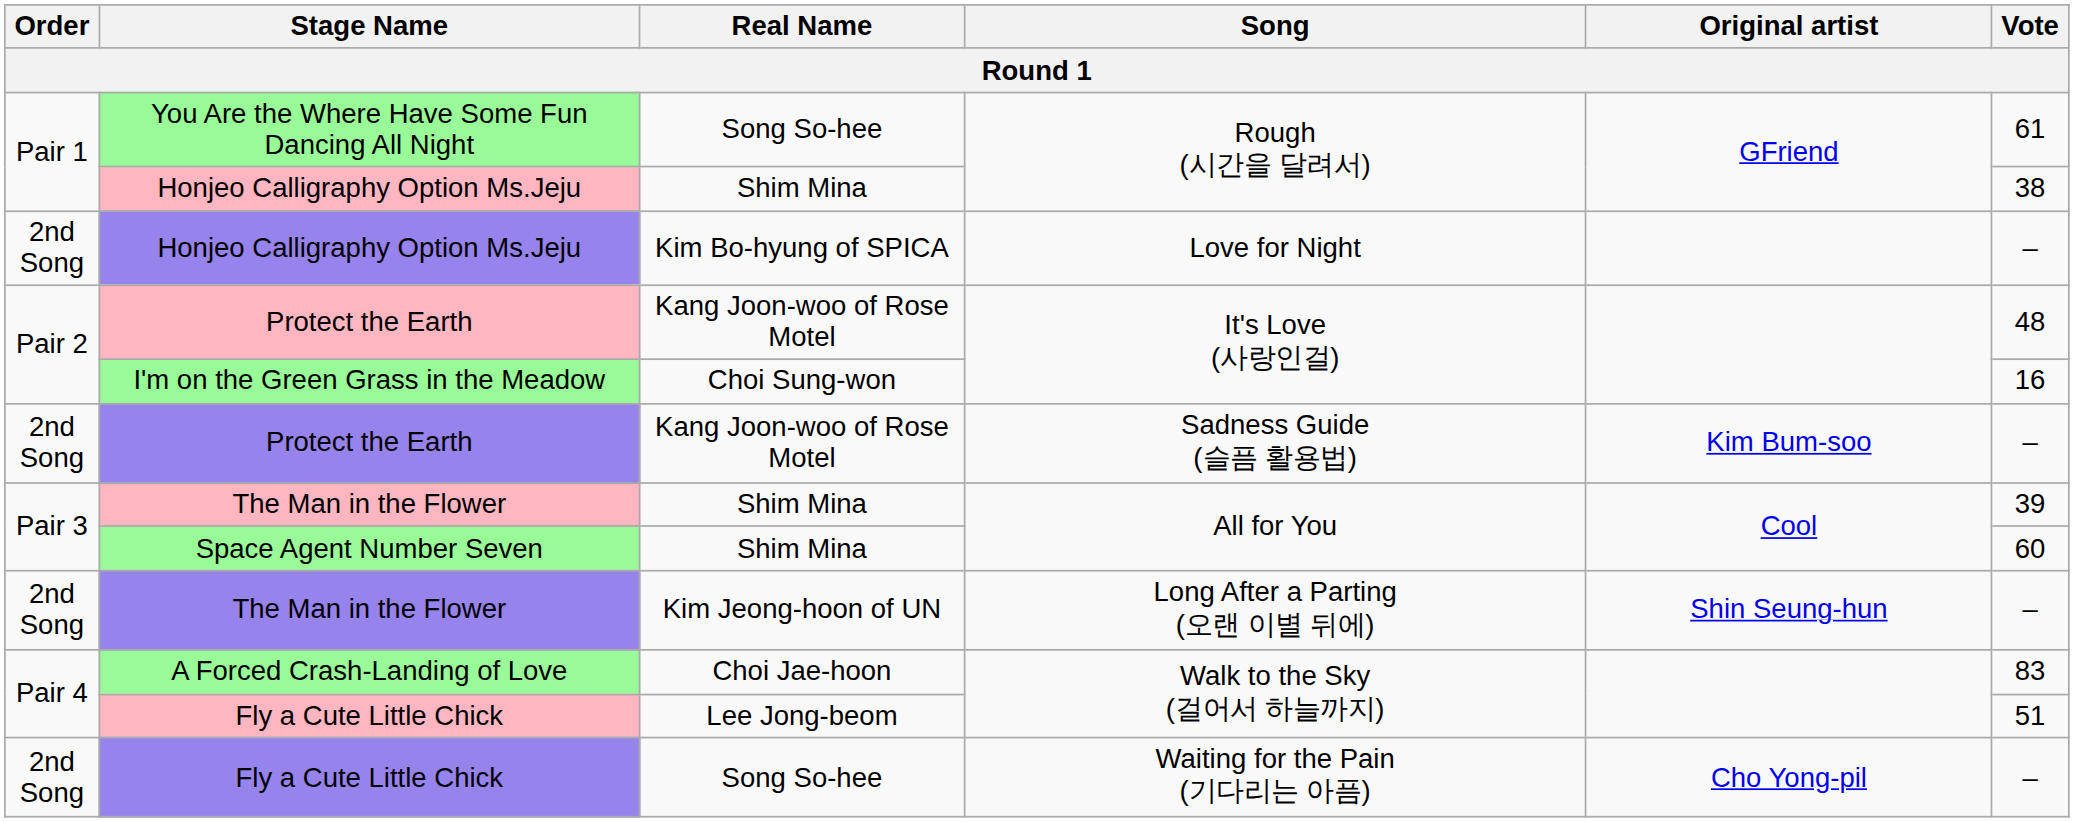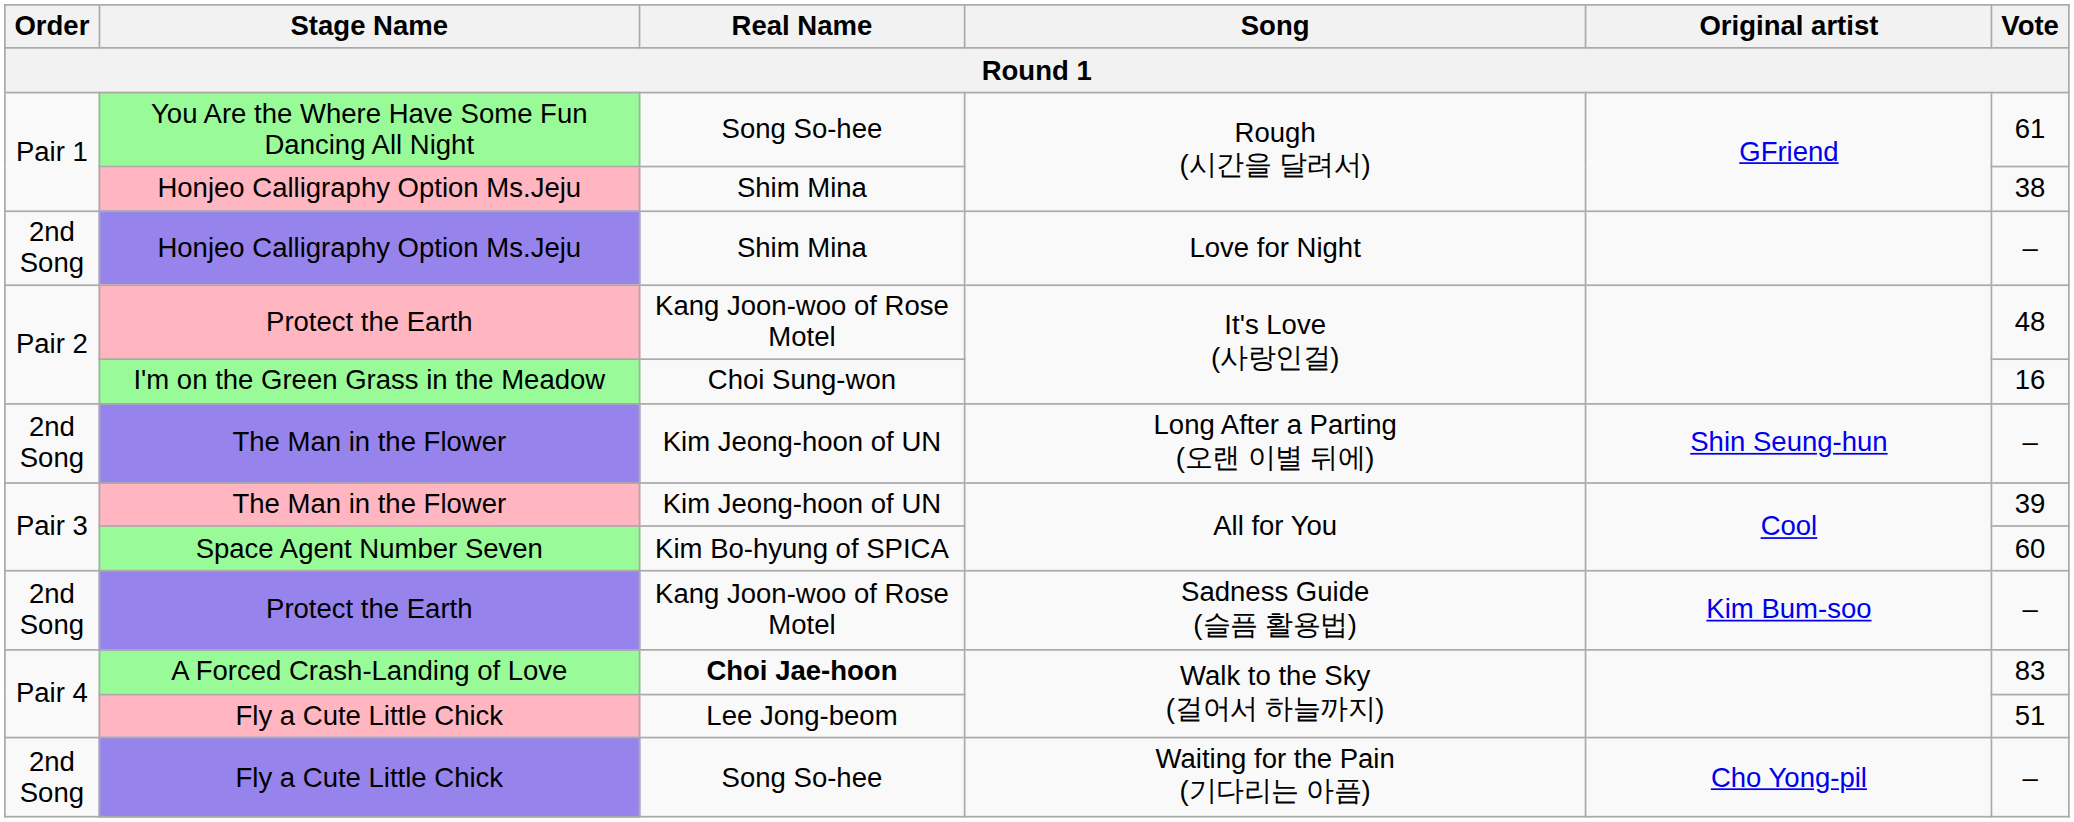 <table class="wikitable" style="text-align:center; width:95%;">
 <tr>
 <th style="width:1%;">Order</th>
 <th style="width:20%;">Stage Name</th>
 <th style="width:12%;">Real Name</th>
 <th style="width:23%;">Song</th>
 <th style="width:15%;">Original artist</th>
 <th style="width:1%;">Vote</th>
 </tr>
 <tr>
 <th colspan=6>Round 1</th>
 </tr>
 <tr>
 <td rowspan=2>Pair 1</td>
 <td bgcolor="palegreen">You Are the Where Have Some Fun Dancing All Night</td>
 <td>Song So-hee</td>
 <td rowspan=2>Rough <br>(시간을 달려서)</td>
 <td rowspan=2><a href='#'>GFriend</a></td>
 <td>61</td>
 </tr>
 <tr>
 <td bgcolor="lightpink">Honjeo Calligraphy Option Ms.Jeju</td>
 <td>Shim Mina</td>
 <td>38</td>
 </tr>
 <tr>
 <td>2nd Song</td>
 <td bgcolor="#9683EC">Honjeo Calligraphy Option Ms.Jeju</td>
-<td>Kim Bo-hyung of SPICA</td>
+<td>Shim Mina</td>
 <td>Love for Night</td>
 <td></td>
 <td>–</td>
 </tr>
 <tr>
 <td rowspan=2>Pair 2</td>
 <td bgcolor="lightpink">Protect the Earth</td>
 <td>Kang Joon-woo of Rose Motel</td>
 <td rowspan=2>It's Love<br>(사랑인걸)</td>
 <td rowspan=2></td>
 <td>48</td>
 </tr>
 <tr>
 <td bgcolor="palegreen">I'm on the Green Grass in the Meadow</td>
 <td>Choi Sung-won</td>
 <td>16</td>
 </tr>
 <tr>
 <td>2nd Song</td>
+<td bgcolor="#9683EC">The Man in the Flower</td>
+<td>Kim Jeong-hoon of UN</td>
+<td>Long After a Parting<br>(오랜 이별 뒤에)</td>
+<td><a href='#'>Shin Seung-hun</a></td>
+<td>–</td>
+</tr>
+<tr>
+<td rowspan=2>Pair 3</td>
+<td bgcolor="lightpink">The Man in the Flower</td>
+<td>Kim Jeong-hoon of UN</td>
+<td rowspan=2>All for You</td>
+<td rowspan=2><a href='#'>Cool</a></td>
+<td>39</td>
+</tr>
+<tr>
+<td bgcolor="palegreen">Space Agent Number Seven</td>
+<td>Kim Bo-hyung of SPICA</td>
+<td>60</td>
+</tr>
+<tr>
+<td>2nd Song</td>
 <td bgcolor="#9683EC">Protect the Earth</td>
 <td>Kang Joon-woo of Rose Motel</td>
 <td>Sadness Guide<br>(슬픔 활용법)</td>
 <td><a href='#'>Kim Bum-soo</a></td>
 <td>–</td>
 </tr>
 <tr>
-<td rowspan=2>Pair 3</td>
-<td bgcolor="lightpink">The Man in the Flower</td>
-<td>Shim Mina</td>
-<td rowspan=2>All for You</td>
-<td rowspan=2><a href='#'>Cool</a></td>
-<td>39</td>
-</tr>
-<tr>
-<td bgcolor="palegreen">Space Agent Number Seven</td>
-<td>Shim Mina</td>
-<td>60</td>
-</tr>
-<tr>
-<td>2nd Song</td>
-<td bgcolor="#9683EC">The Man in the Flower</td>
-<td>Kim Jeong-hoon of UN</td>
-<td>Long After a Parting<br>(오랜 이별 뒤에)</td>
-<td><a href='#'>Shin Seung-hun</a></td>
-<td>–</td>
-</tr>
-<tr>
 <td rowspan=2>Pair 4</td>
 <td bgcolor="palegreen">A Forced Crash-Landing of Love</td>
-<td>Choi Jae-hoon</td>
+<td><strong>Choi Jae-hoon</strong></td>
 <td rowspan=2>Walk to the Sky<br>(걸어서 하늘까지)</td>
 <td rowspan=2></td>
 <td>83</td>
 </tr>
 <tr>
 <td bgcolor="lightpink">Fly a Cute Little Chick</td>
 <td>Lee Jong-beom</td>
 <td>51</td>
 </tr>
 <tr>
 <td>2nd Song</td>
 <td bgcolor="#9683EC">Fly a Cute Little Chick</td>
 <td>Song So-hee</td>
 <td>Waiting for the Pain<br>(기다리는 아픔)</td>
 <td><a href='#'>Cho Yong-pil</a></td>
 <td>–</td>
 </tr>
 </table>
